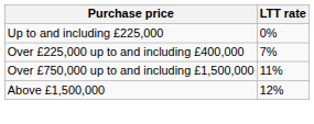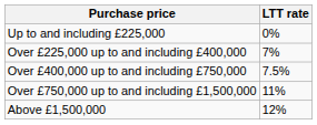 <table class="wikitable">
 <tr>
 <th>Purchase price</th>
 <th>LTT rate</th>
 </tr>
 <tr>
 <td>Up to and including £225,000</td>
 <td>0%</td>
 </tr>
 <tr>
 <td>Over £225,000 up to and including £400,000</td>
 <td>7%</td>
 </tr>
 <tr>
+<td>Over £400,000 up to and including £750,000</td>
+<td>7.5%</td>
+</tr>
+<tr>
 <td>Over £750,000 up to and including £1,500,000</td>
 <td>11%</td>
 </tr>
 <tr>
 <td>Above £1,500,000</td>
 <td>12%</td>
 </tr>
 </table>
